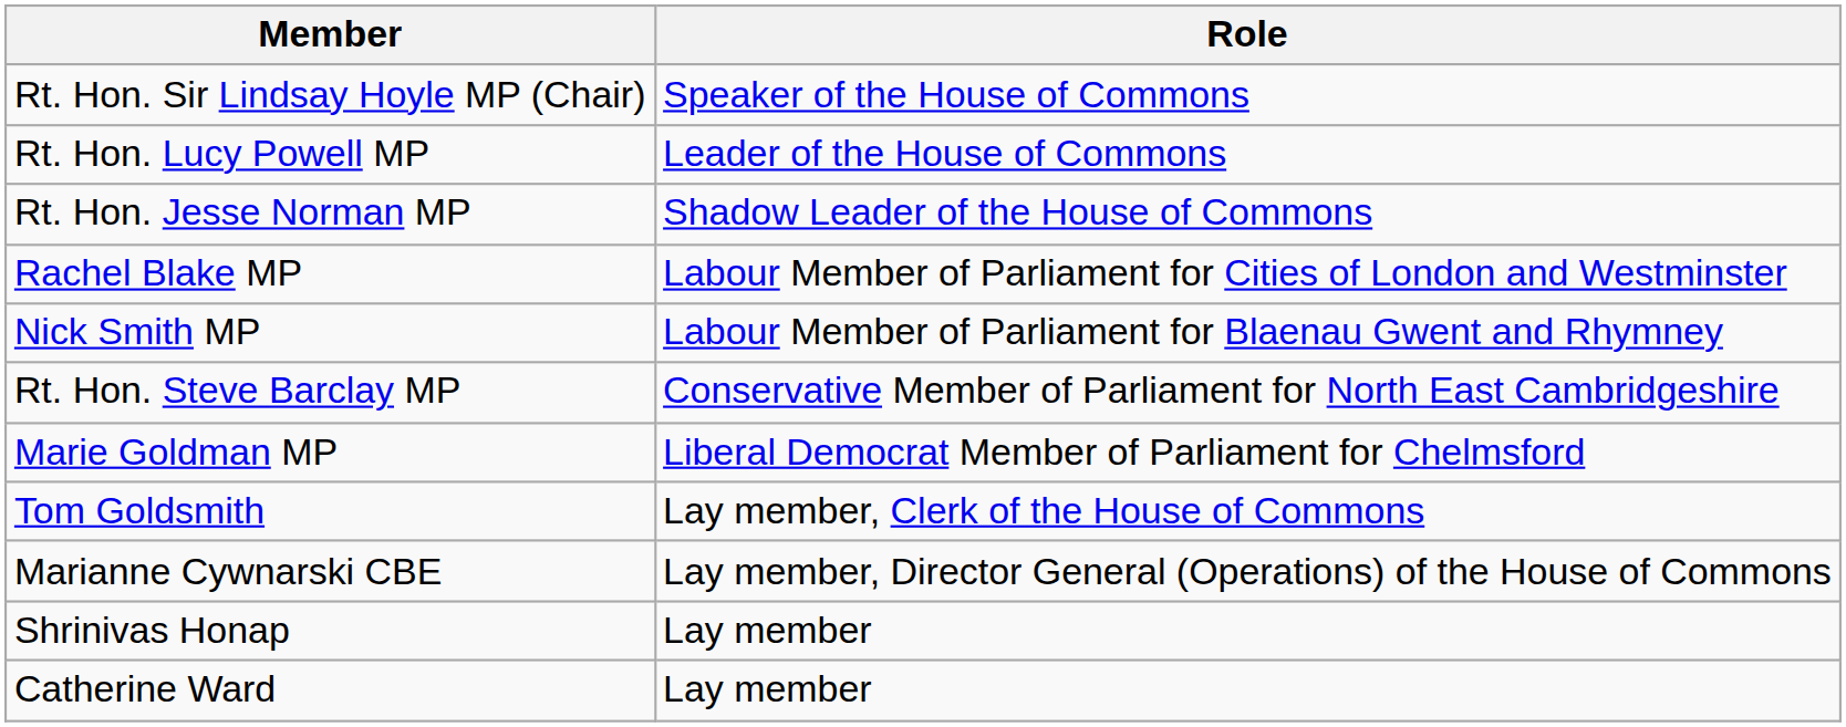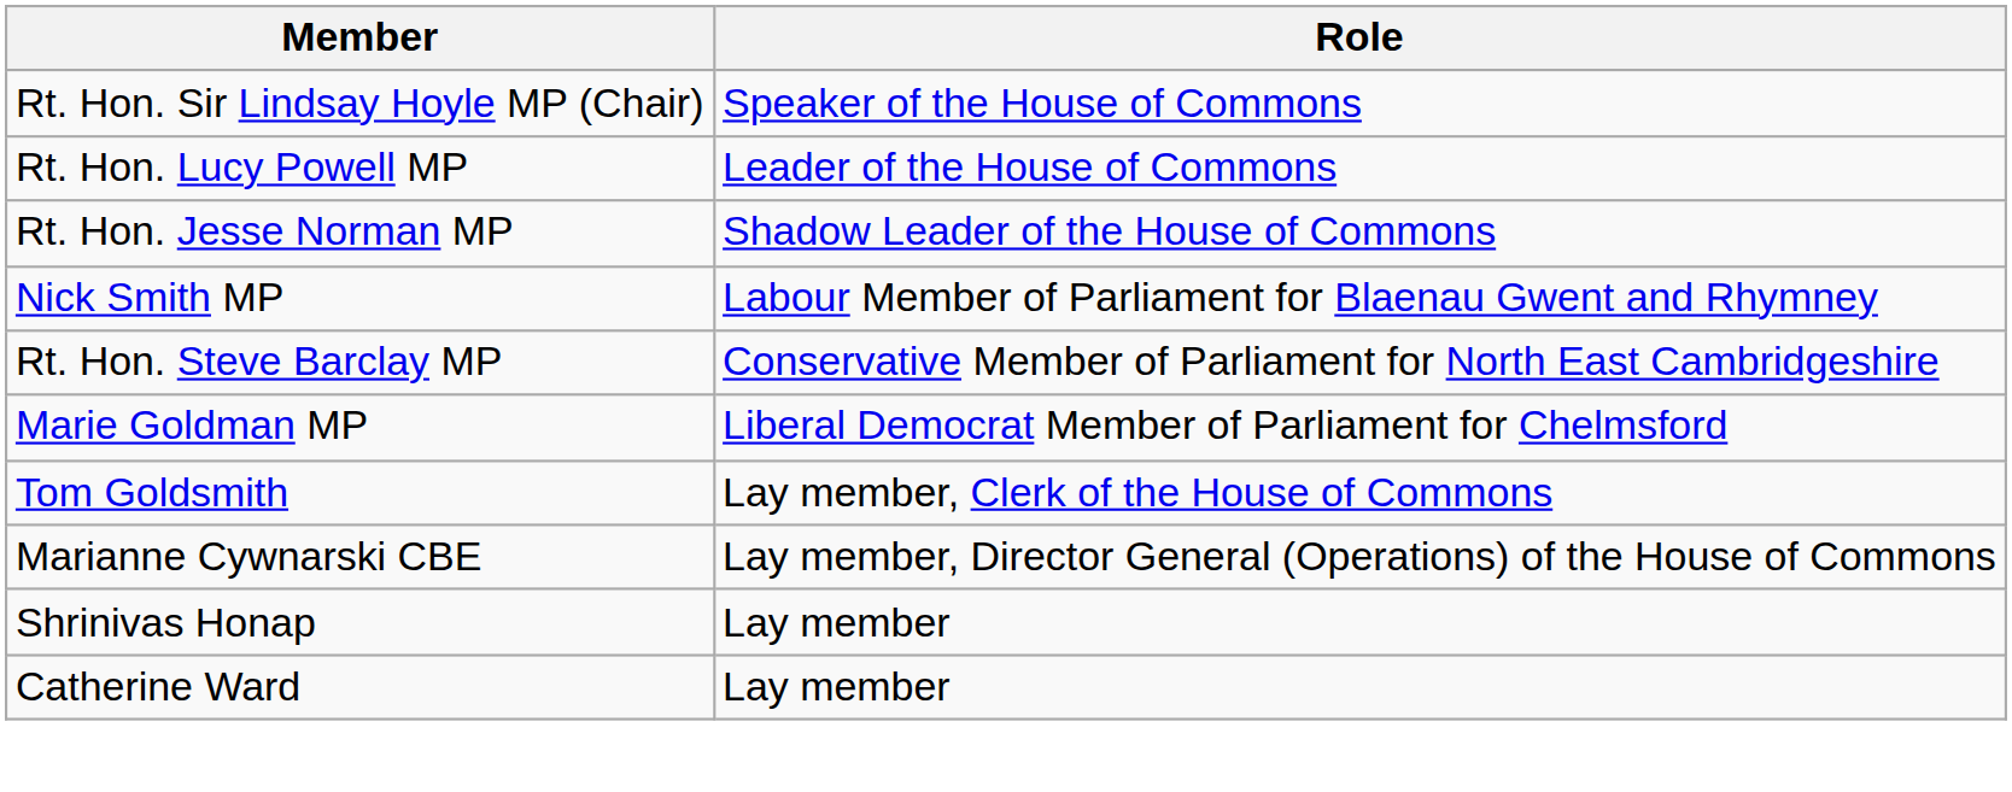 <table class="wikitable">
 <tr>
 <th>Member</th>
 <th>Role</th>
 </tr>
 <tr>
 <td>Rt. Hon. Sir <a href='#'>Lindsay Hoyle</a> MP (Chair)</td>
 <td><a href='#'>Speaker of the House of Commons</a></td>
 </tr>
 <tr>
 <td>Rt. Hon. <a href='#'>Lucy Powell</a> MP</td>
 <td><a href='#'>Leader of the House of Commons</a></td>
 </tr>
 <tr>
 <td>Rt. Hon. <a href='#'>Jesse Norman</a> MP</td>
 <td><a href='#'>Shadow Leader of the House of Commons</a></td>
-</tr>
-<tr>
-<td><a href='#'>Rachel Blake</a> MP</td>
-<td><a href='#'>Labour</a> Member of Parliament for <a href='#'>Cities of London and Westminster</a></td>
 </tr>
 <tr>
 <td><a href='#'>Nick Smith</a> MP</td>
 <td><a href='#'>Labour</a> Member of Parliament for <a href='#'>Blaenau Gwent and Rhymney</a></td>
 </tr>
 <tr>
 <td>Rt. Hon. <a href='#'>Steve Barclay</a> MP</td>
 <td><a href='#'>Conservative</a> Member of Parliament for <a href='#'>North East Cambridgeshire</a></td>
 </tr>
 <tr>
 <td><a href='#'>Marie Goldman</a> MP</td>
 <td><a href='#'>Liberal Democrat</a> Member of Parliament for <a href='#'>Chelmsford</a></td>
 </tr>
 <tr>
 <td><a href='#'>Tom Goldsmith</a></td>
 <td>Lay member, <a href='#'>Clerk of the House of Commons</a></td>
 </tr>
 <tr>
 <td>Marianne Cywnarski CBE</td>
 <td>Lay member, Director General (Operations) of the House of Commons</td>
 </tr>
 <tr>
 <td>Shrinivas Honap</td>
 <td>Lay member</td>
 </tr>
 <tr>
 <td>Catherine Ward</td>
 <td>Lay member</td>
 </tr>
 </table>
